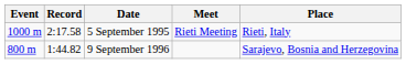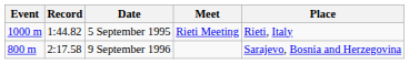 <table class="wikitable">
 <tr>
 <th>Event</th>
 <th>Record</th>
 <th>Date</th>
 <th>Meet</th>
 <th>Place</th>
 </tr>
 <tr>
 <td><a href='#'>1000 m</a></td>
-<td>2:17.58</td>
+<td>1:44.82</td>
 <td>5 September 1995</td>
 <td><a href='#'>Rieti Meeting</a></td>
 <td><a href='#'>Rieti</a>, <a href='#'>Italy</a></td>
 </tr>
 <tr>
 <td><a href='#'>800 m</a></td>
-<td>1:44.82</td>
+<td>2:17.58</td>
 <td>9 September 1996</td>
 <td></td>
 <td><a href='#'>Sarajevo</a>, <a href='#'>Bosnia and Herzegovina</a></td>
 </tr>
 </table>
